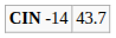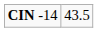 <table class="wikitable" style="margin-right: auto; margin-right: auto; border: none;">
 <tr align="center">
 </tr>
 <tr align="center">
 <td><strong>CIN</strong> -14</td>
-<td>43.7</td>
+<td>43.5</td>
 </tr>
 </table>
